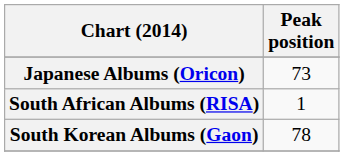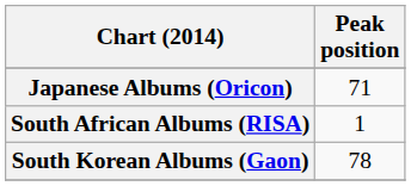 <table class="wikitable plainrowheaders sortable" style="text-align:center;">
 <tr>
 <th scope="col">Chart (2014)</th>
 <th scope="col">Peak<br>position</th>
 </tr>
 <tr>
 </tr>
 <tr>
 </tr>
 <tr>
 </tr>
 <tr>
 <th scope="row">Japanese Albums (<a href='#'>Oricon</a>)</th>
-<td>73</td>
+<td>71</td>
 </tr>
 <tr>
 <th scope="row">South African Albums (<a href='#'>RISA</a>)</th>
 <td>1</td>
 </tr>
 <tr>
 <th scope="row">South Korean Albums (<a href='#'>Gaon</a>)</th>
 <td>78</td>
 </tr>
 <tr>
 </tr>
 <tr>
 </tr>
 <tr>
 </tr>
 <tr>
 </tr>
 </table>
